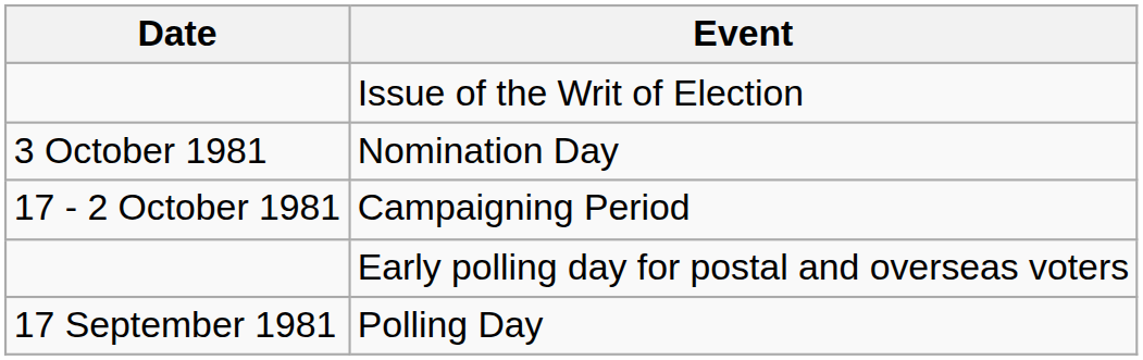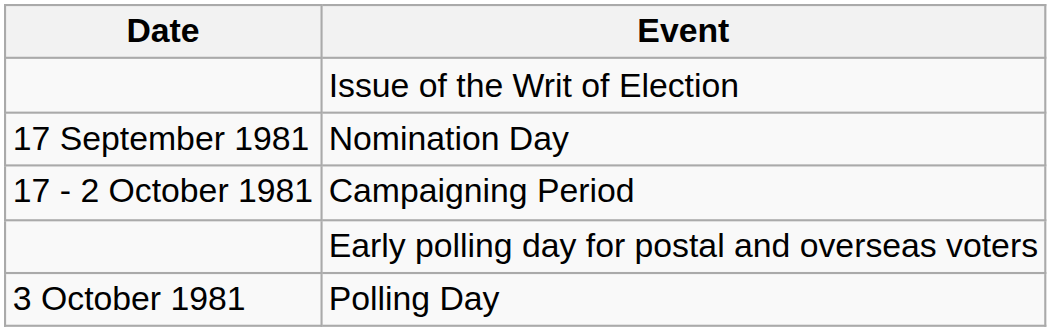 <table class="wikitable">
 <tr>
 <th>Date</th>
 <th>Event</th>
 </tr>
 <tr>
 <td></td>
 <td>Issue of the Writ of Election</td>
 </tr>
 <tr>
-<td>3 October 1981</td>
+<td>17 September 1981</td>
 <td>Nomination Day</td>
 </tr>
 <tr>
 <td>17 - 2 October 1981</td>
 <td>Campaigning Period</td>
 </tr>
 <tr>
 <td></td>
 <td>Early polling day for postal and overseas voters</td>
 </tr>
 <tr>
-<td>17 September 1981</td>
+<td>3 October 1981</td>
 <td>Polling Day</td>
 </tr>
 </table>
